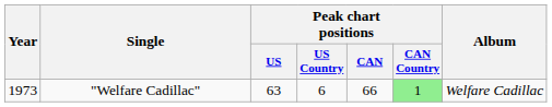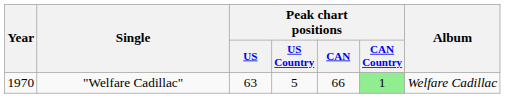 <table class="wikitable plainrowheaders" style="text-align:center;">
 <tr>
 <th rowspan="2">Year</th>
 <th rowspan="2" style="width:14em;">Single</th>
 <th colspan="4">Peak chart<br>positions</th>
 <th rowspan="2">Album</th>
 </tr>
 <tr style="font-size:smaller;">
 <th width="45"><a href='#'>US</a></th>
 <th width="45"><a href='#'>US Country</a></th>
 <th width="45"><a href='#'>CAN</a></th>
 <th width="45"><a href='#'>CAN Country</a></th>
 </tr>
 <tr>
-<td>1973</td>
+<td>1970</td>
 <td>"Welfare Cadillac"</td>
 <td>63</td>
-<td>6</td>
+<td>5</td>
 <td>66</td>
 <td style="background: lightgreen;">1</td>
 <td><em>Welfare Cadillac</em></td>
 </tr>
 </table>
